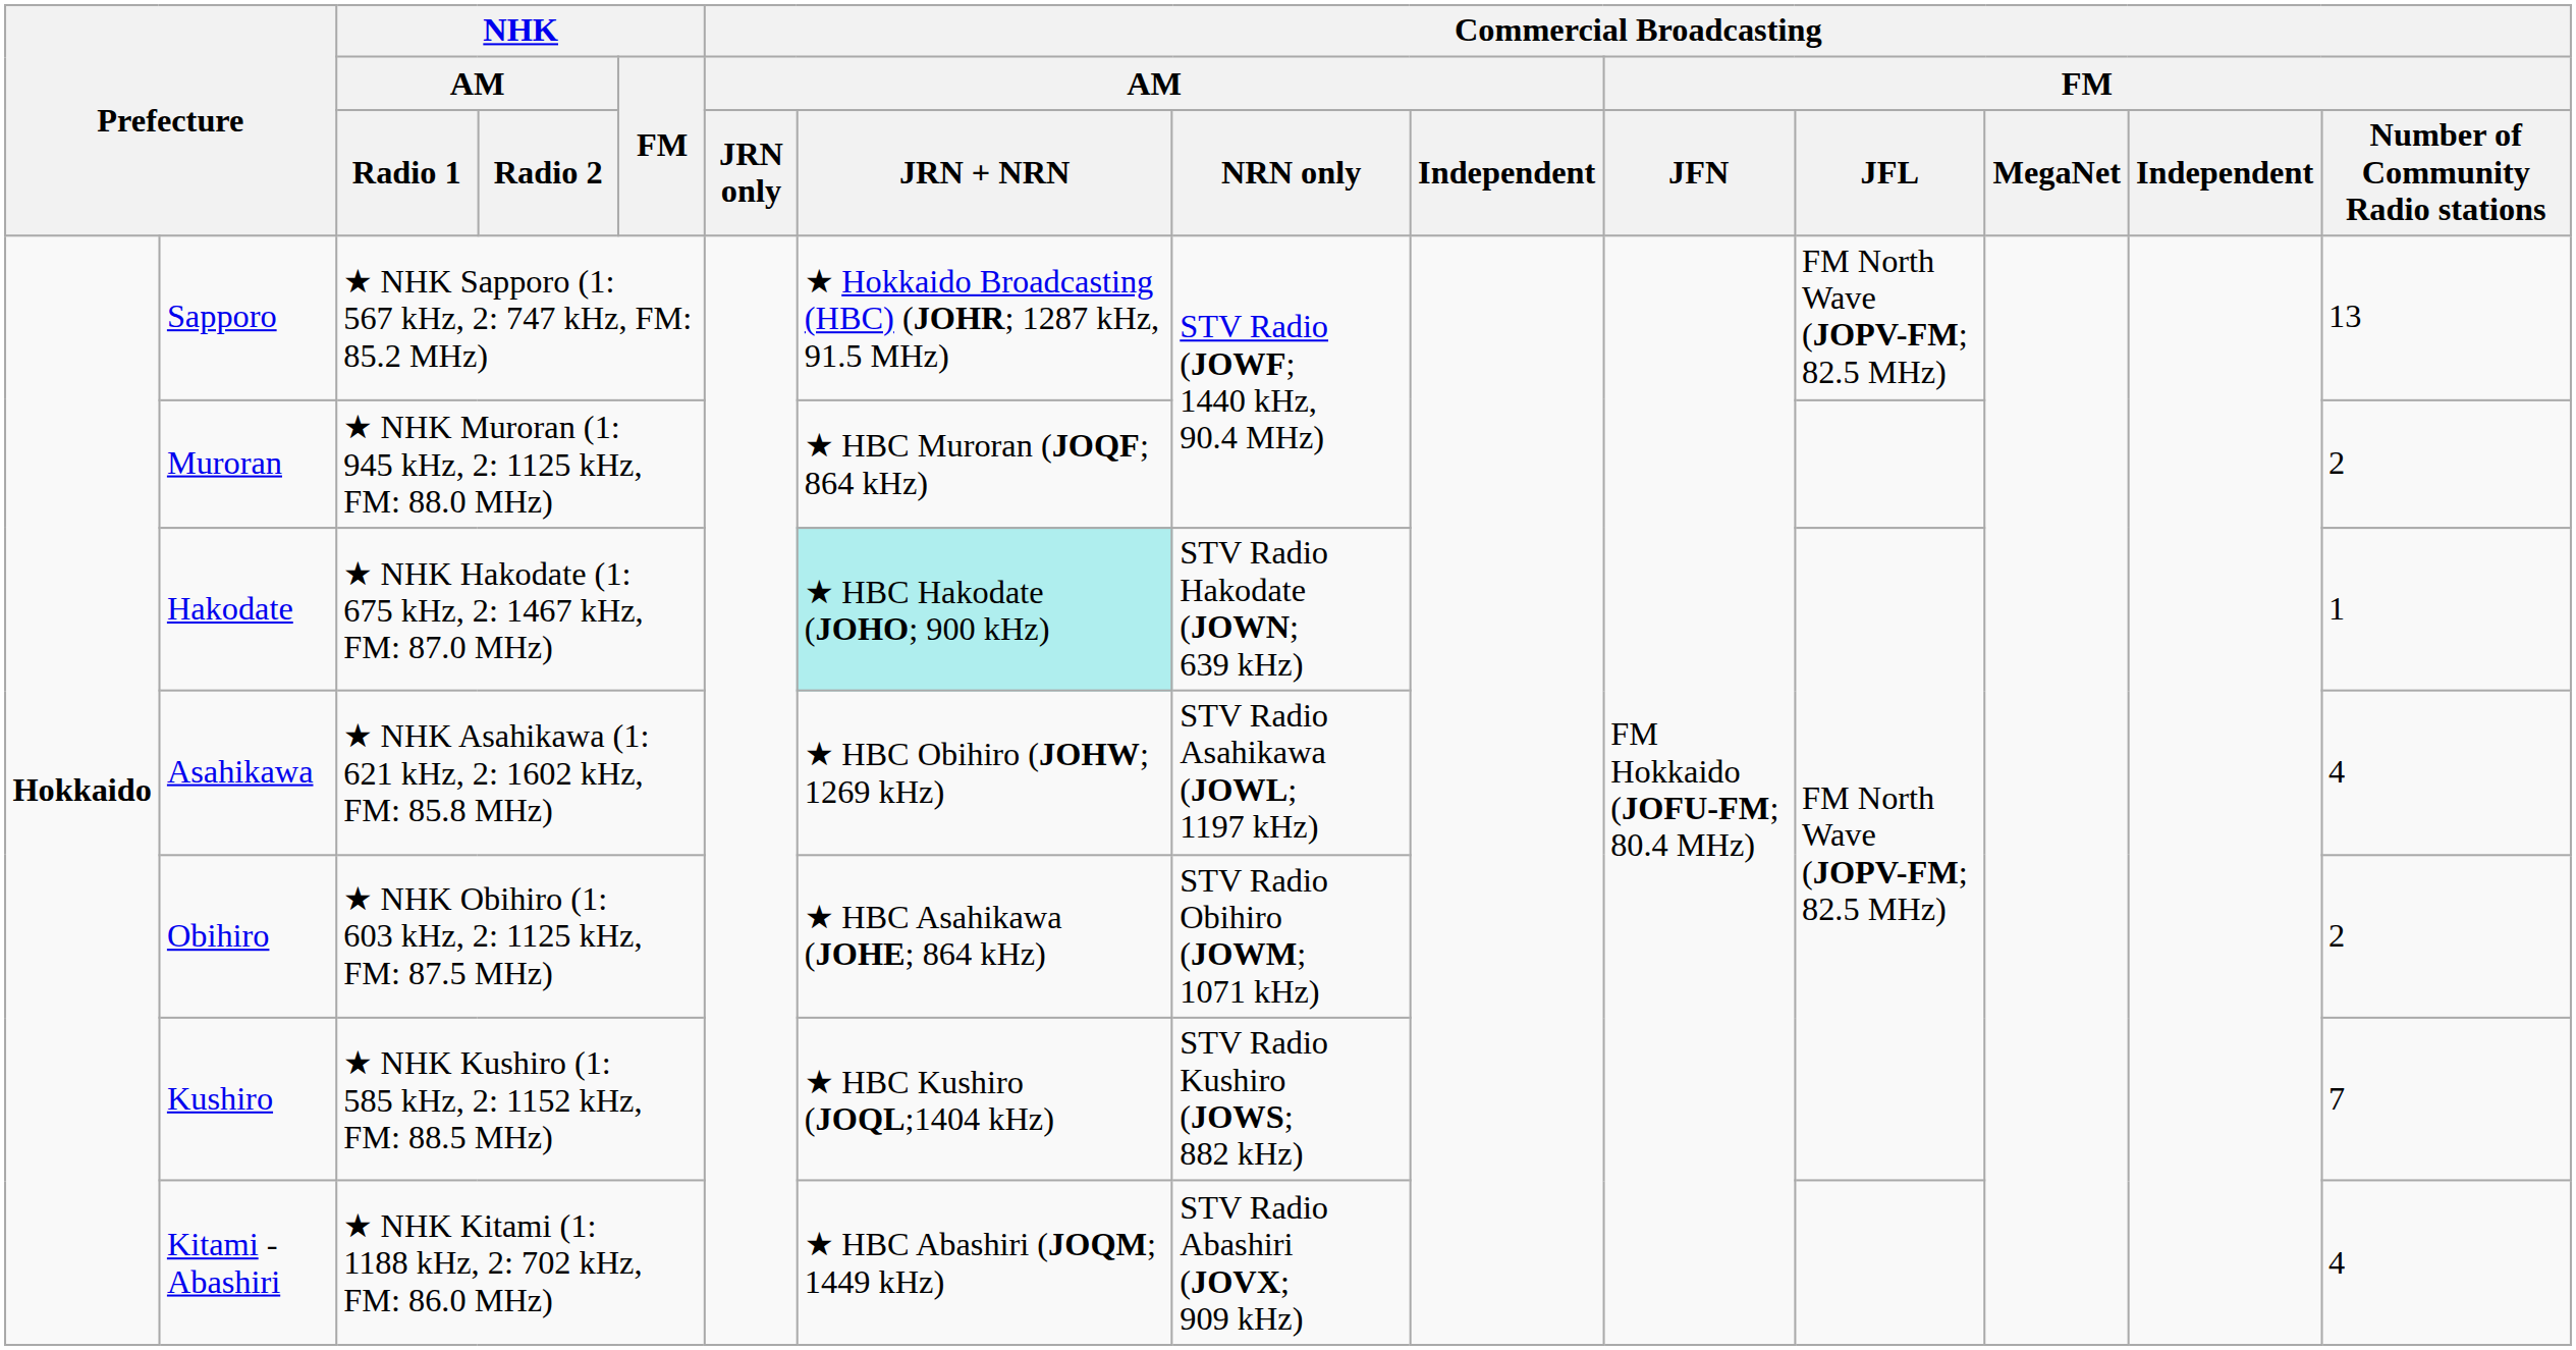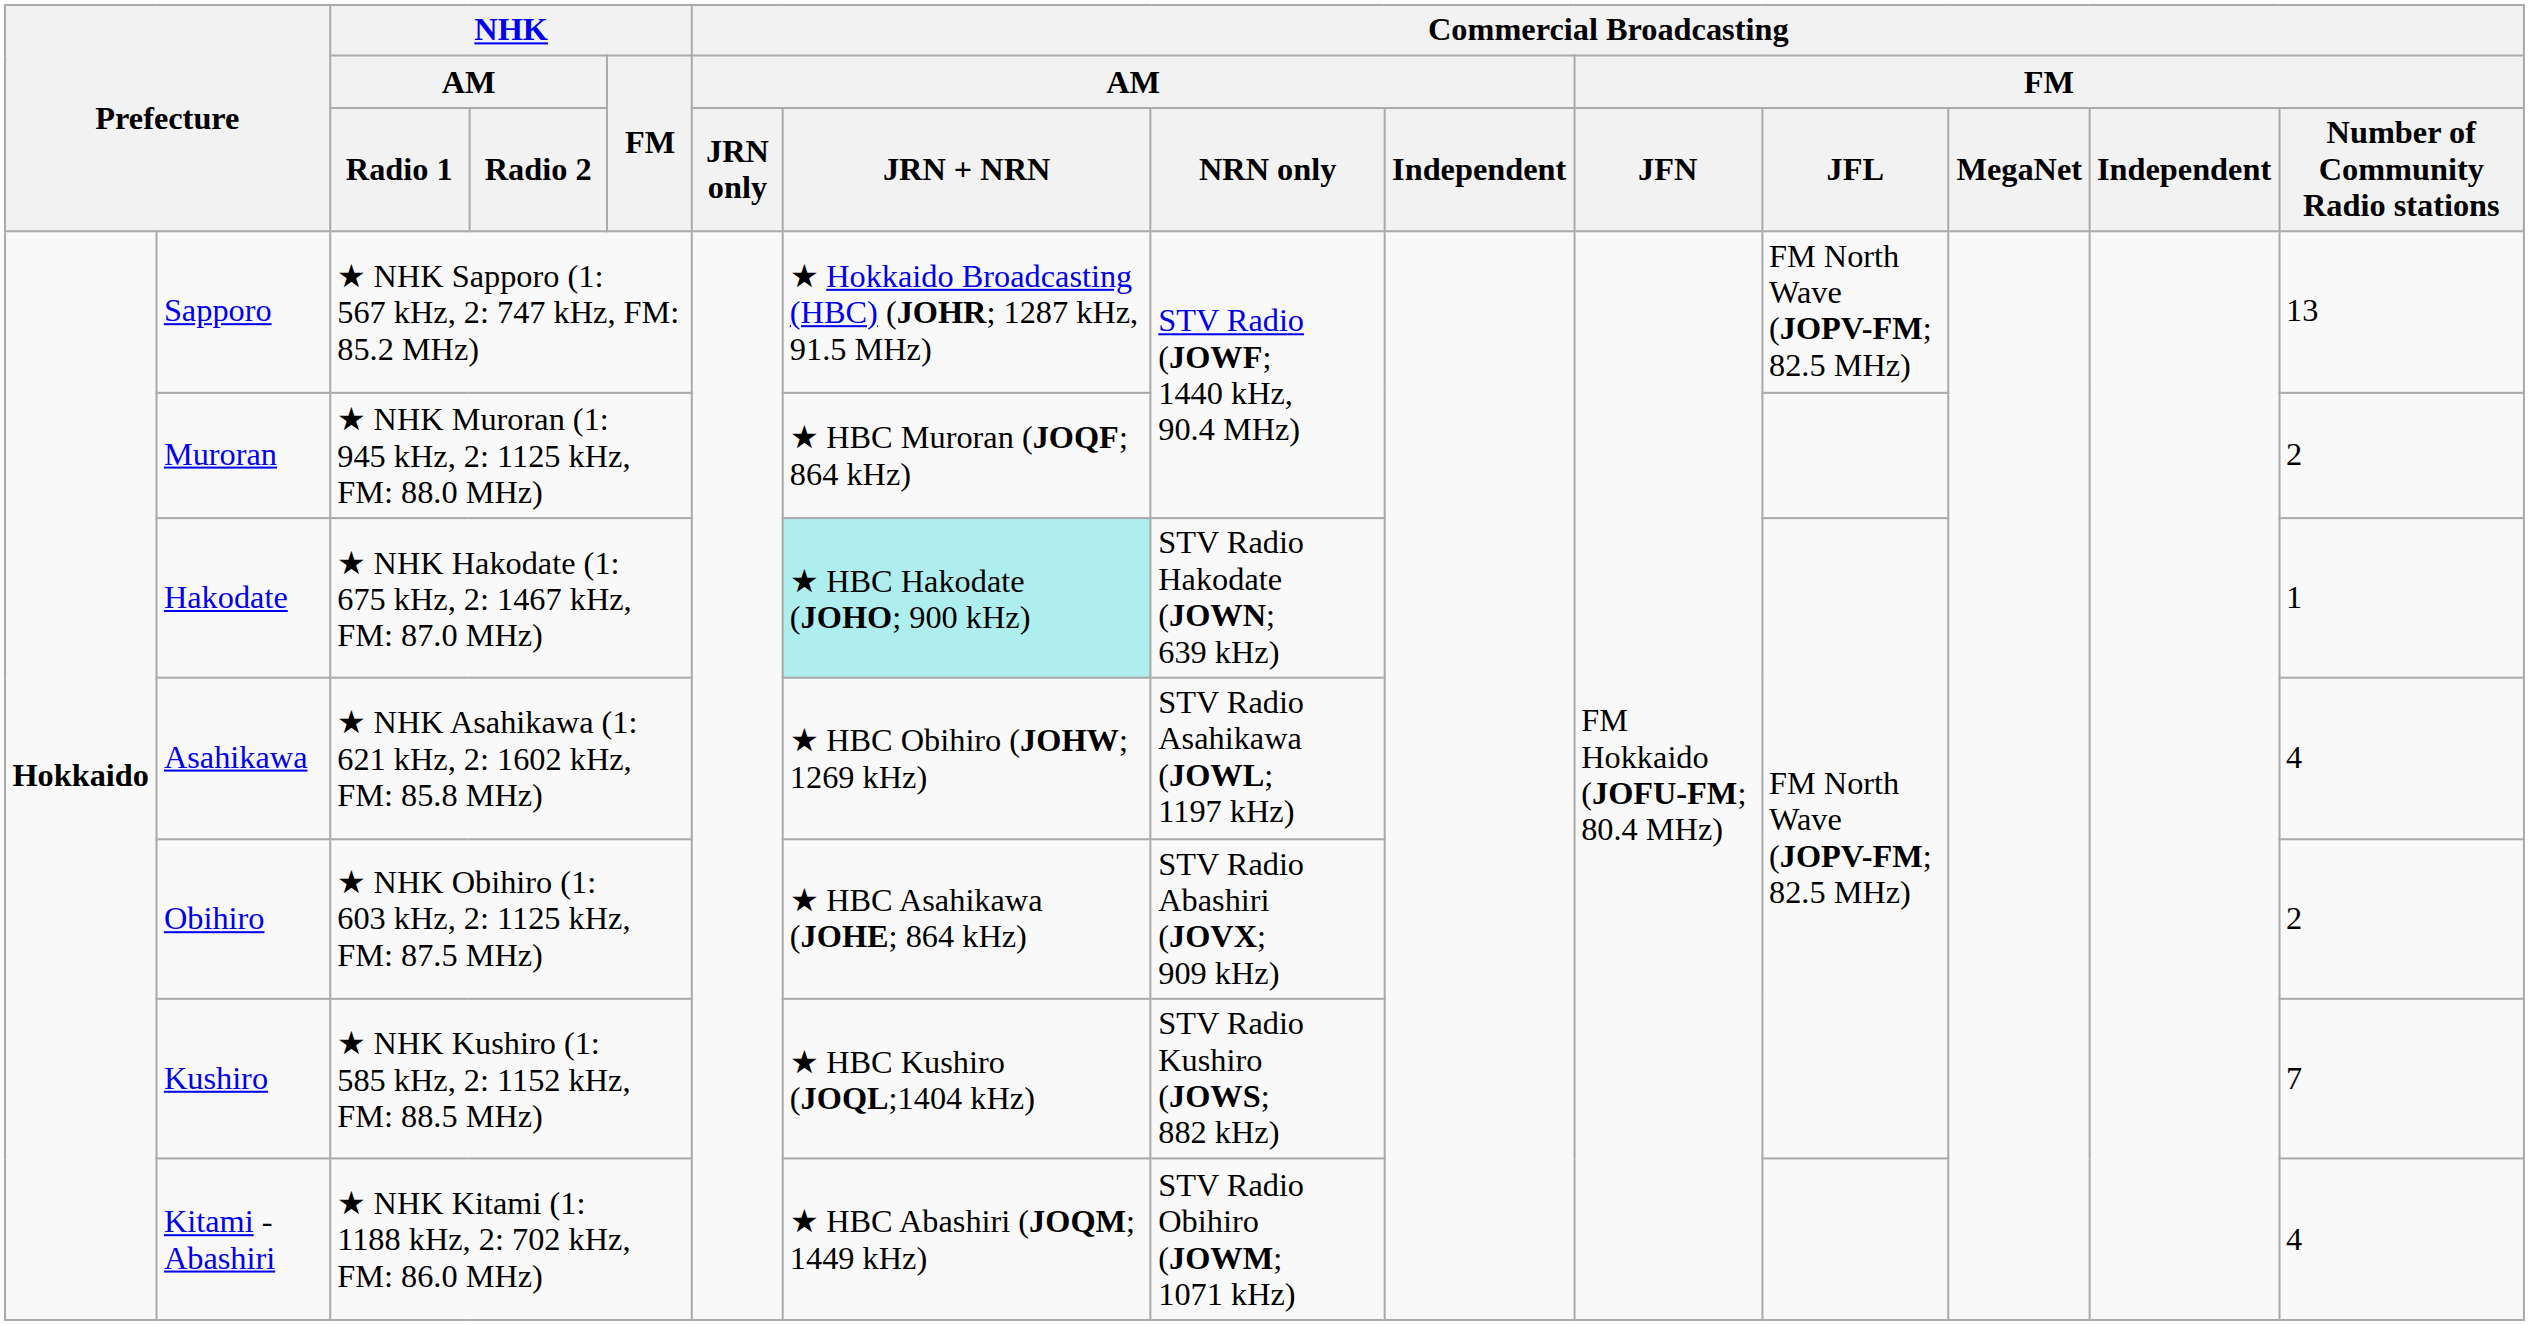 <table class="wikitable">
 <tr>
 <th colspan="2" rowspan="3">Prefecture</th>
 <th colspan="3"><a href='#'>NHK</a></th>
 <th colspan="9"><strong>Commercial Broadcasting</strong></th>
 </tr>
 <tr>
 <th colspan="2">AM</th>
 <th rowspan="2">FM</th>
 <th colspan="4">AM</th>
 <th colspan="5">FM</th>
 </tr>
 <tr>
 <th>Radio 1</th>
 <th>Radio 2</th>
 <th>JRN only</th>
 <th>JRN + NRN</th>
 <th>NRN only</th>
 <th>Independent</th>
 <th>JFN</th>
 <th>JFL</th>
 <th>MegaNet</th>
 <th>Independent</th>
 <th>Number of Community Radio stations</th>
 </tr>
 <tr>
 <td rowspan="7"><strong>Hokkaido</strong></td>
 <td><a href='#'>Sapporo</a></td>
 <td colspan="3">★ NHK Sapporo (1: 567 kHz, 2: 747 kHz, FM: 85.2 MHz)</td>
 <td rowspan="7"></td>
 <td>★ <a href='#'>Hokkaido Broadcasting (HBC)</a> (<strong>JOHR</strong>; 1287 kHz, 91.5 MHz)</td>
 <td rowspan="2"><a href='#'>STV Radio</a> (<strong>JOWF</strong>; 1440 kHz, 90.4 MHz)</td>
 <td rowspan="7"></td>
 <td rowspan="7">FM Hokkaido<br>(<strong>JOFU-FM</strong>; 80.4 MHz)</td>
 <td>FM North Wave<br>(<strong>JOPV-FM</strong>; 82.5 MHz)</td>
 <td rowspan="7"></td>
 <td rowspan="7"></td>
 <td>13</td>
 </tr>
 <tr>
 <td><a href='#'>Muroran</a></td>
 <td colspan="3">★ NHK Muroran (1: 945 kHz, 2: 1125 kHz, FM: 88.0 MHz)</td>
 <td>★ HBC Muroran (<strong>JOQF</strong>; 864 kHz)</td>
 <td></td>
 <td>2</td>
 </tr>
 <tr>
 <td><a href='#'>Hakodate</a></td>
 <td colspan="3">★ NHK Hakodate (1: 675 kHz, 2: 1467 kHz, FM: 87.0 MHz)</td>
 <td style="background: paleturquoise;">★ HBC Hakodate (<strong>JOHO</strong>; 900 kHz)</td>
 <td>STV Radio Hakodate (<strong>JOWN</strong>; 639 kHz)</td>
 <td rowspan="4">FM North Wave<br>(<strong>JOPV-FM</strong>; 82.5 MHz)</td>
 <td>1</td>
 </tr>
 <tr>
 <td><a href='#'>Asahikawa</a></td>
 <td colspan="3">★ NHK Asahikawa (1: 621 kHz, 2: 1602 kHz, FM: 85.8 MHz)</td>
 <td>★ HBC Obihiro (<strong>JOHW</strong>; 1269 kHz)</td>
 <td>STV Radio Asahikawa (<strong>JOWL</strong>; 1197 kHz)</td>
 <td>4</td>
 </tr>
 <tr>
 <td><a href='#'>Obihiro</a></td>
 <td colspan="3">★ NHK Obihiro (1: 603 kHz, 2: 1125 kHz, FM: 87.5 MHz)</td>
 <td>★ HBC Asahikawa (<strong>JOHE</strong>; 864 kHz)</td>
-<td>STV Radio Obihiro (<strong>JOWM</strong>; 1071 kHz)</td>
+<td>STV Radio Abashiri (<strong>JOVX</strong>; 909 kHz)</td>
 <td>2</td>
 </tr>
 <tr>
 <td><a href='#'>Kushiro</a></td>
 <td colspan="3">★ NHK Kushiro (1: 585 kHz, 2: 1152 kHz, FM: 88.5 MHz)</td>
 <td>★ HBC Kushiro (<strong>JOQL</strong>;1404 kHz)</td>
 <td>STV Radio Kushiro (<strong>JOWS</strong>; 882 kHz)</td>
 <td>7</td>
 </tr>
 <tr>
 <td><a href='#'>Kitami</a> - <a href='#'>Abashiri</a></td>
 <td colspan="3">★ NHK Kitami (1: 1188 kHz, 2: 702 kHz, FM: 86.0 MHz)</td>
 <td>★ HBC Abashiri (<strong>JOQM</strong>; 1449 kHz)</td>
-<td>STV Radio Abashiri (<strong>JOVX</strong>; 909 kHz)</td>
+<td>STV Radio Obihiro (<strong>JOWM</strong>; 1071 kHz)</td>
 <td></td>
 <td>4</td>
 </tr>
 </table>
